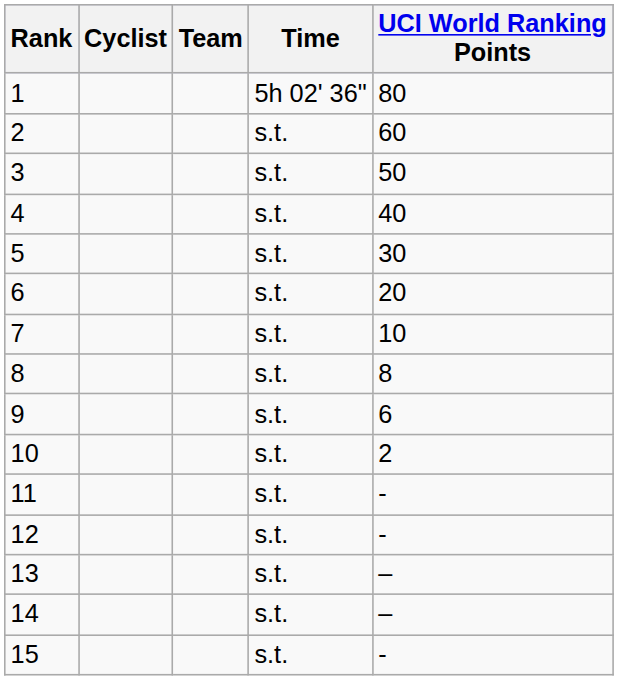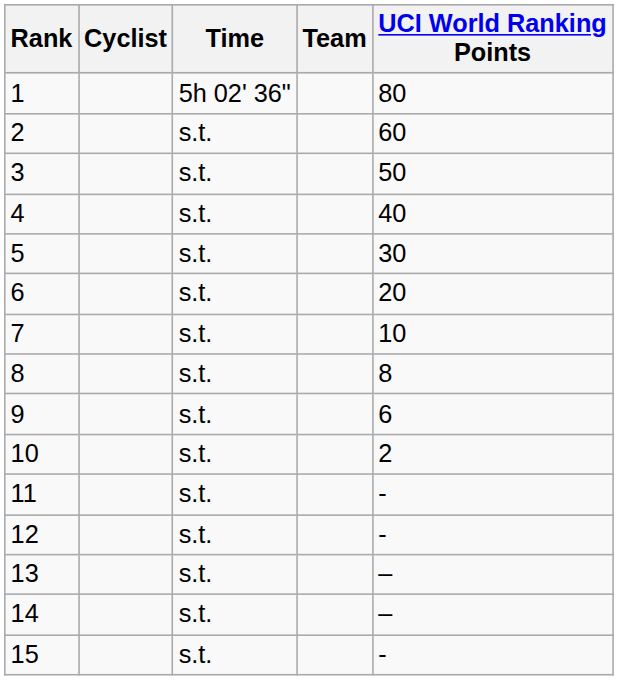 <table class="wikitable">
 <tr style="background:#ccccff;">
 <th>Rank</th>
 <th>Cyclist</th>
+<th>Time</th>
 <th>Team</th>
-<th>Time</th>
 <th><a href='#'>UCI World Ranking</a><br>Points</th>
 </tr>
 <tr>
 <td>1</td>
 <td></td>
+<td>5h 02' 36"</td>
 <td></td>
-<td>5h 02' 36"</td>
 <td>80</td>
 </tr>
 <tr>
 <td>2</td>
 <td></td>
+<td>s.t.</td>
 <td></td>
-<td>s.t.</td>
 <td>60</td>
 </tr>
 <tr>
 <td>3</td>
 <td></td>
+<td>s.t.</td>
 <td></td>
-<td>s.t.</td>
 <td>50</td>
 </tr>
 <tr>
 <td>4</td>
 <td></td>
+<td>s.t.</td>
 <td></td>
-<td>s.t.</td>
 <td>40</td>
 </tr>
 <tr>
 <td>5</td>
 <td></td>
+<td>s.t.</td>
 <td></td>
-<td>s.t.</td>
 <td>30</td>
 </tr>
 <tr>
 <td>6</td>
 <td></td>
+<td>s.t.</td>
 <td></td>
-<td>s.t.</td>
 <td>20</td>
 </tr>
 <tr>
 <td>7</td>
 <td></td>
+<td>s.t.</td>
 <td></td>
-<td>s.t.</td>
 <td>10</td>
 </tr>
 <tr>
 <td>8</td>
 <td></td>
+<td>s.t.</td>
 <td></td>
-<td>s.t.</td>
 <td>8</td>
 </tr>
 <tr>
 <td>9</td>
 <td></td>
+<td>s.t.</td>
 <td></td>
-<td>s.t.</td>
 <td>6</td>
 </tr>
 <tr>
 <td>10</td>
 <td></td>
+<td>s.t.</td>
 <td></td>
-<td>s.t.</td>
 <td>2</td>
 </tr>
 <tr>
 <td>11</td>
 <td></td>
+<td>s.t.</td>
 <td></td>
-<td>s.t.</td>
 <td>-</td>
 </tr>
 <tr>
 <td>12</td>
 <td></td>
+<td>s.t.</td>
 <td></td>
-<td>s.t.</td>
 <td>-</td>
 </tr>
 <tr>
 <td>13</td>
 <td></td>
+<td>s.t.</td>
 <td></td>
-<td>s.t.</td>
 <td>–</td>
 </tr>
 <tr>
 <td>14</td>
 <td></td>
+<td>s.t.</td>
 <td></td>
-<td>s.t.</td>
 <td>–</td>
 </tr>
 <tr>
 <td>15</td>
 <td></td>
+<td>s.t.</td>
 <td></td>
-<td>s.t.</td>
 <td>-</td>
 </tr>
 </table>
